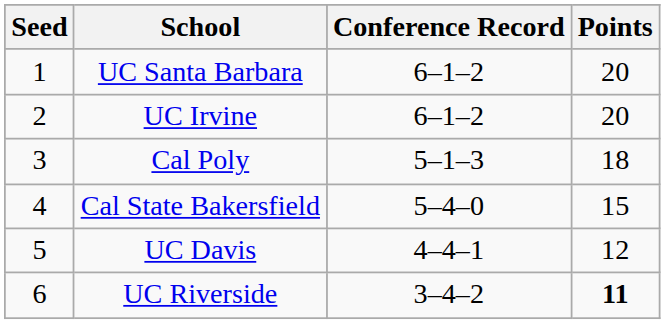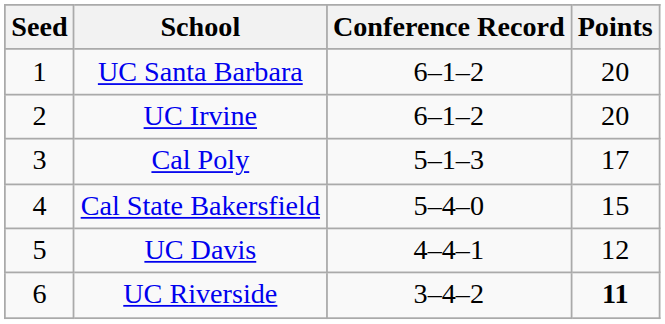 <table class="wikitable" style="text-align:center">
 <tr>
 <th>Seed</th>
 <th>School</th>
 <th>Conference Record</th>
 <th>Points</th>
 </tr>
 <tr>
 <td>1</td>
 <td><a href='#'>UC Santa Barbara</a></td>
 <td>6–1–2</td>
 <td>20</td>
 </tr>
 <tr>
 <td>2</td>
 <td><a href='#'>UC Irvine</a></td>
 <td>6–1–2</td>
 <td>20</td>
 </tr>
 <tr>
 <td>3</td>
 <td><a href='#'>Cal Poly</a></td>
 <td>5–1–3</td>
-<td>18</td>
+<td>17</td>
 </tr>
 <tr>
 <td>4</td>
 <td><a href='#'>Cal State Bakersfield</a></td>
 <td>5–4–0</td>
 <td>15</td>
 </tr>
 <tr>
 <td>5</td>
 <td><a href='#'>UC Davis</a></td>
 <td>4–4–1</td>
 <td>12</td>
 </tr>
 <tr>
 <td>6</td>
 <td><a href='#'>UC Riverside</a></td>
 <td>3–4–2</td>
 <td><strong>11</strong></td>
 </tr>
 </table>
